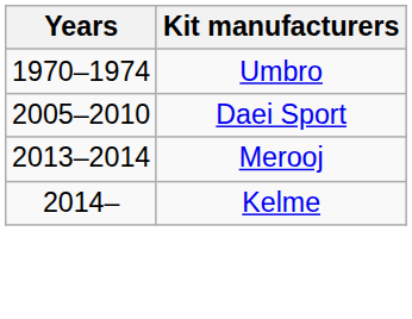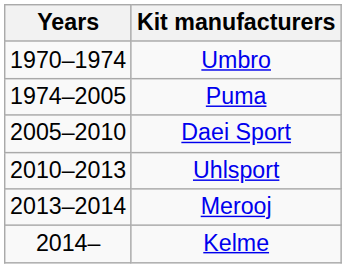 <table class="wikitable" style="text-align: center">
 <tr>
 <th>Years</th>
 <th>Kit manufacturers</th>
 </tr>
 <tr>
 <td>1970–1974</td>
 <td><a href='#'>Umbro</a></td>
 </tr>
 <tr>
+<td>1974–2005</td>
+<td><a href='#'>Puma</a></td>
+</tr>
+<tr>
 <td>2005–2010</td>
 <td><a href='#'>Daei Sport</a></td>
+</tr>
+<tr>
+<td>2010–2013</td>
+<td><a href='#'>Uhlsport</a></td>
 </tr>
 <tr>
 <td>2013–2014</td>
 <td><a href='#'>Merooj</a></td>
 </tr>
 <tr>
 <td>2014–</td>
 <td><a href='#'>Kelme</a></td>
 </tr>
 </table>
